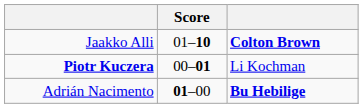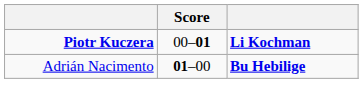 <table class="wikitable" style="text-align: center; font-size:90% ">
 <tr>
 <th align="right" width="140"></th>
 <th width="60">Score</th>
 <th align="left" width="120"></th>
 </tr>
 <tr>
-<td align=right><a href='#'>Jaakko Alli</a> </td>
-<td align=center>01–<strong>10</strong></td>
-<td align=left><strong> <a href='#'>Colton Brown</a></strong></td>
-</tr>
-<tr>
 <td align=right><strong><a href='#'>Piotr Kuczera</a> </strong></td>
 <td align=center>00–<strong>01</strong></td>
-<td align=left> <a href='#'>Li Kochman</a></td>
+<td align=left><strong> <a href='#'>Li Kochman</a></strong></td>
 </tr>
 <tr>
 <td align=right><a href='#'>Adrián Nacimento</a> </td>
 <td align=center><strong>01</strong>–00</td>
 <td align=left><strong> <a href='#'>Bu Hebilige</a></strong></td>
 </tr>
 </table>
